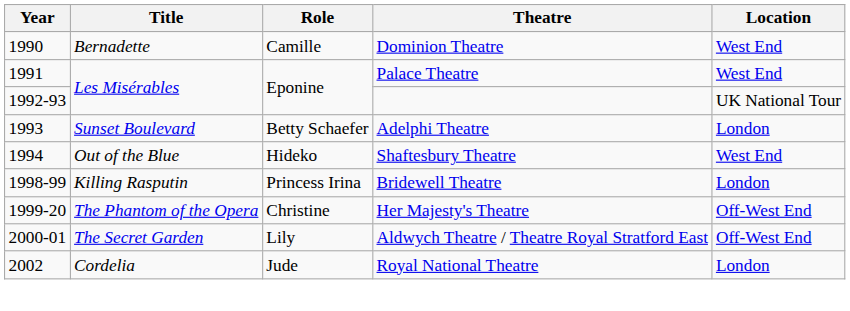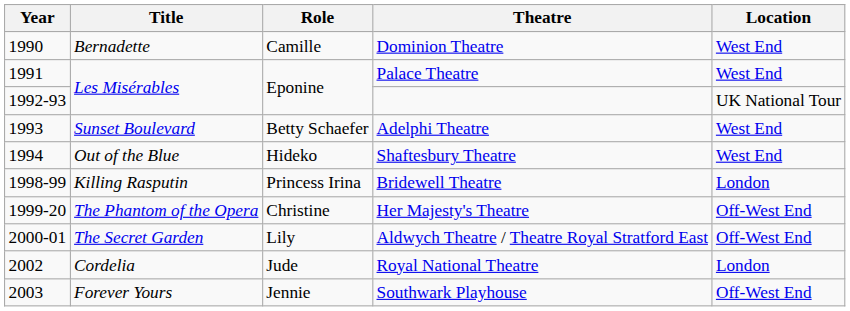 <table class="wikitable">
 <tr>
 <th>Year</th>
 <th>Title</th>
 <th>Role</th>
 <th>Theatre</th>
 <th>Location</th>
 </tr>
 <tr>
 <td>1990</td>
 <td><em>Bernadette</em></td>
 <td>Camille</td>
 <td><a href='#'>Dominion Theatre</a></td>
 <td><a href='#'>West End</a></td>
 </tr>
 <tr>
 <td>1991</td>
 <td rowspan="2"><em><a href='#'>Les Misérables</a></em></td>
 <td rowspan="2">Eponine</td>
 <td><a href='#'>Palace Theatre</a></td>
 <td><a href='#'>West End</a></td>
 </tr>
 <tr>
 <td>1992-93</td>
 <td></td>
 <td>UK National Tour</td>
 </tr>
 <tr>
 <td>1993</td>
 <td><em><a href='#'>Sunset Boulevard</a></em></td>
 <td>Betty Schaefer</td>
 <td><a href='#'>Adelphi Theatre</a></td>
-<td><a href='#'>London</a></td>
+<td><a href='#'>West End</a></td>
 </tr>
 <tr>
 <td>1994</td>
 <td><em>Out of the Blue</em></td>
 <td>Hideko</td>
 <td><a href='#'>Shaftesbury Theatre</a></td>
 <td><a href='#'>West End</a></td>
 </tr>
 <tr>
 <td>1998-99</td>
 <td><em>Killing Rasputin</em></td>
 <td>Princess Irina</td>
 <td><a href='#'>Bridewell Theatre</a></td>
 <td><a href='#'>London</a></td>
 </tr>
 <tr>
 <td>1999-20</td>
 <td><em><a href='#'>The Phantom of the Opera</a></em></td>
 <td>Christine</td>
 <td><a href='#'>Her Majesty's Theatre</a></td>
 <td><a href='#'>Off-West End</a></td>
 </tr>
 <tr>
 <td>2000-01</td>
 <td><em><a href='#'>The Secret Garden</a></em></td>
 <td>Lily</td>
 <td><a href='#'>Aldwych Theatre</a> / <a href='#'>Theatre Royal Stratford East</a></td>
 <td><a href='#'>Off-West End</a></td>
 </tr>
 <tr>
 <td>2002</td>
 <td><em>Cordelia</em></td>
 <td>Jude</td>
 <td><a href='#'>Royal National Theatre</a></td>
 <td><a href='#'>London</a></td>
 </tr>
+<tr>
+<td>2003</td>
+<td><em>Forever Yours</em></td>
+<td>Jennie</td>
+<td><a href='#'>Southwark Playhouse</a></td>
+<td><a href='#'>Off-West End</a></td>
+</tr>
 </table>
